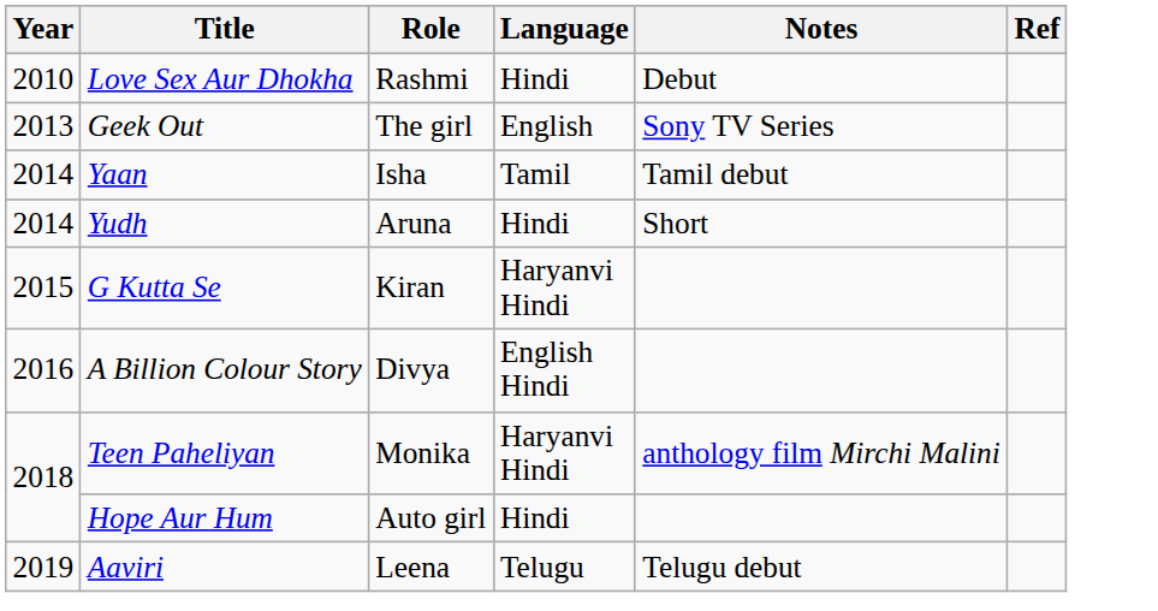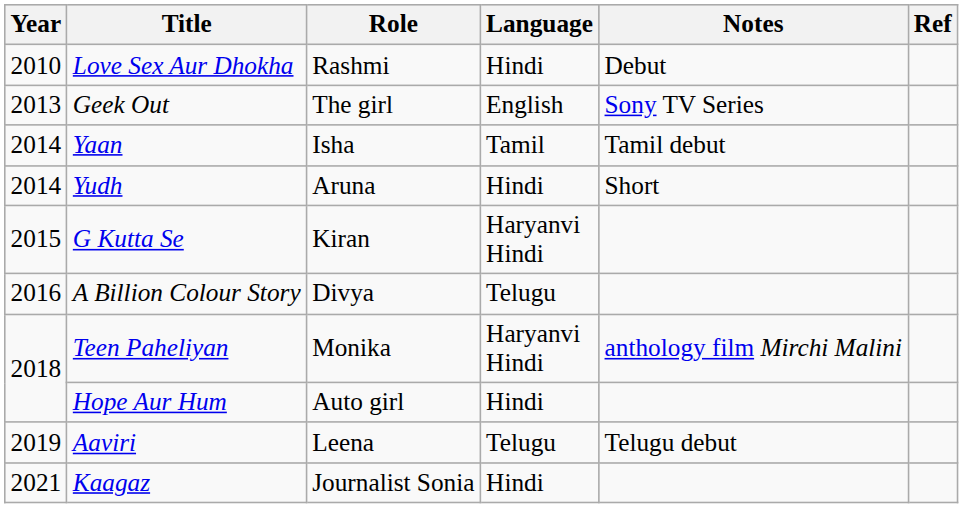 <table class="wikitable sortable">
 <tr>
 <th>Year</th>
 <th>Title</th>
 <th>Role</th>
 <th>Language</th>
 <th>Notes</th>
 <th>Ref</th>
 </tr>
 <tr>
 <td>2010</td>
 <td><em><a href='#'>Love Sex Aur Dhokha</a></em></td>
 <td>Rashmi</td>
 <td>Hindi</td>
 <td>Debut</td>
 <td></td>
 </tr>
 <tr>
 <td>2013</td>
 <td><em>Geek Out</em></td>
 <td>The girl</td>
 <td>English</td>
 <td><a href='#'>Sony</a> TV Series</td>
 <td></td>
 </tr>
 <tr>
 <td>2014</td>
 <td><em><a href='#'>Yaan</a></em></td>
 <td>Isha</td>
 <td>Tamil</td>
 <td>Tamil debut</td>
 <td></td>
 </tr>
 <tr>
 <td>2014</td>
 <td><a href='#'><em>Yudh</em></a></td>
 <td>Aruna</td>
 <td>Hindi</td>
 <td>Short</td>
 <td></td>
 </tr>
 <tr>
 <td>2015</td>
 <td><em><a href='#'>G Kutta Se</a></em></td>
 <td>Kiran</td>
 <td>Haryanvi<br>Hindi</td>
 <td></td>
 <td></td>
 </tr>
 <tr>
 <td>2016</td>
 <td><em>A Billion Colour Story</em></td>
 <td>Divya</td>
-<td>English<br>Hindi</td>
+<td>Telugu</td>
 <td></td>
 <td></td>
 </tr>
 <tr>
 <td rowspan="2">2018</td>
 <td><em><a href='#'>Teen Paheliyan</a></em></td>
 <td>Monika</td>
 <td>Haryanvi<br>Hindi</td>
 <td><a href='#'>anthology film</a> <em>Mirchi Malini</em></td>
 <td></td>
 </tr>
 <tr>
 <td><em><a href='#'>Hope Aur Hum</a></em></td>
 <td>Auto girl</td>
 <td>Hindi</td>
 <td></td>
 <td></td>
 </tr>
 <tr>
 <td>2019</td>
 <td><em><a href='#'>Aaviri</a></em></td>
 <td>Leena</td>
 <td>Telugu</td>
 <td>Telugu debut</td>
 <td></td>
 </tr>
+<tr>
+<td>2021</td>
+<td><em><a href='#'>Kaagaz</a></em></td>
+<td>Journalist Sonia</td>
+<td>Hindi</td>
+<td></td>
+<td></td>
+</tr>
 </table>
